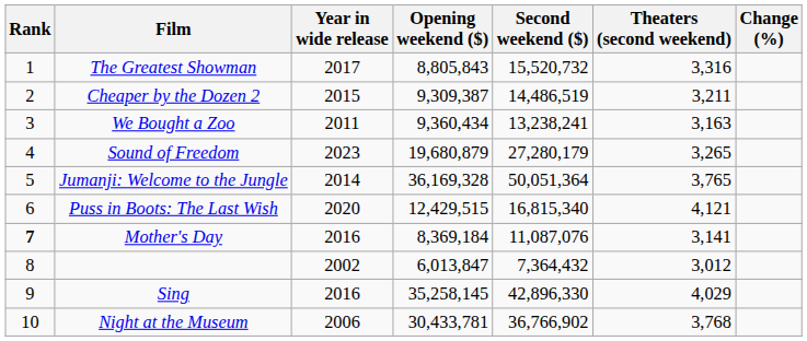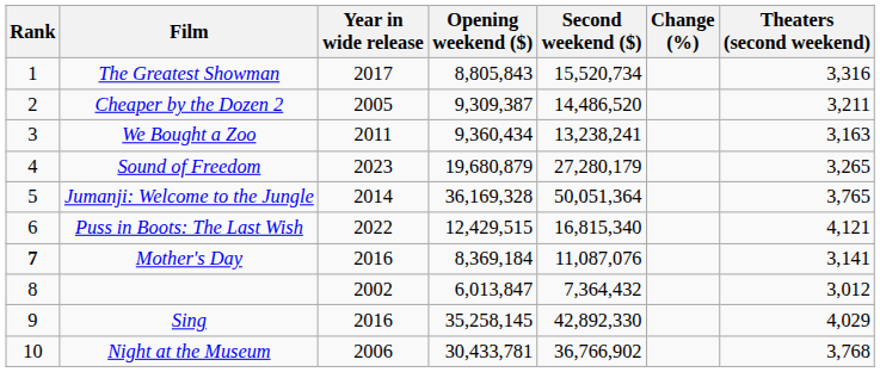 <table class="wikitable sortable plainrowheaders" border="1" style="margin:auto; margin:auto;">
 <tr>
 <th scope="col">Rank</th>
 <th scope="col">Film</th>
 <th scope="col">Year in<br>wide release</th>
 <th scope="col">Opening<br>weekend ($)</th>
 <th scope="col">Second<br>weekend ($)</th>
+<th scope="col">Change<br>(%)</th>
 <th scope="col">Theaters<br>(second weekend)</th>
-<th scope="col">Change<br>(%)</th>
 </tr>
 <tr style="text-align:right">
 <td style="text-align:center">1</td>
 <td style="text-align:center"><em><a href='#'>The Greatest Showman</a></em></td>
 <td style="text-align:center">2017</td>
 <td>8,805,843</td>
-<td>15,520,732</td>
+<td>15,520,734</td>
+<td></td>
 <td>3,316</td>
-<td></td>
 </tr>
 <tr style="text-align:right">
 <td style="text-align:center">2</td>
 <td style="text-align:center"><em><a href='#'>Cheaper by the Dozen 2</a></em></td>
-<td style="text-align:center">2015</td>
+<td style="text-align:center">2005</td>
 <td>9,309,387</td>
-<td>14,486,519</td>
+<td>14,486,520</td>
+<td></td>
 <td>3,211</td>
-<td></td>
 </tr>
 <tr style="text-align:right">
 <td style="text-align:center">3</td>
 <td style="text-align:center"><em><a href='#'>We Bought a Zoo</a></em></td>
 <td style="text-align:center">2011</td>
 <td>9,360,434</td>
 <td>13,238,241</td>
+<td></td>
 <td>3,163</td>
-<td></td>
 </tr>
 <tr style="text-align:right">
 <td style="text-align:center">4</td>
 <td style="text-align:center"><em><a href='#'>Sound of Freedom</a></em></td>
 <td style="text-align:center">2023</td>
 <td>19,680,879</td>
 <td>27,280,179</td>
+<td></td>
 <td>3,265</td>
-<td></td>
 </tr>
 <tr style="text-align:right">
 <td style="text-align:center">5</td>
 <td style="text-align:center"><em><a href='#'>Jumanji: Welcome to the Jungle</a></em></td>
 <td style="text-align:center">2014</td>
 <td>36,169,328</td>
 <td>50,051,364</td>
+<td></td>
 <td>3,765</td>
-<td></td>
 </tr>
 <tr style="text-align:right">
 <td style="text-align:center">6</td>
 <td style="text-align:center"><em><a href='#'>Puss in Boots: The Last Wish</a></em></td>
-<td style="text-align:center">2020</td>
+<td style="text-align:center">2022</td>
 <td>12,429,515</td>
 <td>16,815,340</td>
+<td></td>
 <td>4,121</td>
-<td></td>
 </tr>
 <tr style="text-align:right">
 <td style="text-align:center"><strong>7</strong></td>
 <td style="text-align:center"><em><a href='#'>Mother's Day</a></em></td>
 <td style="text-align:center">2016</td>
 <td>8,369,184</td>
 <td>11,087,076</td>
+<td></td>
 <td>3,141</td>
-<td></td>
 </tr>
 <tr style="text-align:right">
 <td style="text-align:center">8</td>
 <td style="text-align:center"><em></em></td>
 <td style="text-align:center">2002</td>
 <td>6,013,847</td>
 <td>7,364,432</td>
+<td></td>
 <td>3,012</td>
-<td></td>
 </tr>
 <tr style="text-align:right">
 <td style="text-align:center">9</td>
 <td style="text-align:center"><em><a href='#'>Sing</a></em></td>
 <td style="text-align:center">2016</td>
 <td>35,258,145</td>
-<td>42,896,330</td>
+<td>42,892,330</td>
+<td></td>
 <td>4,029</td>
-<td></td>
 </tr>
 <tr style="text-align:right">
 <td style="text-align:center">10</td>
 <td style="text-align:center"><em><a href='#'>Night at the Museum</a></em></td>
 <td style="text-align:center">2006</td>
 <td>30,433,781</td>
 <td>36,766,902</td>
+<td></td>
 <td>3,768</td>
-<td></td>
 </tr>
 </table>
